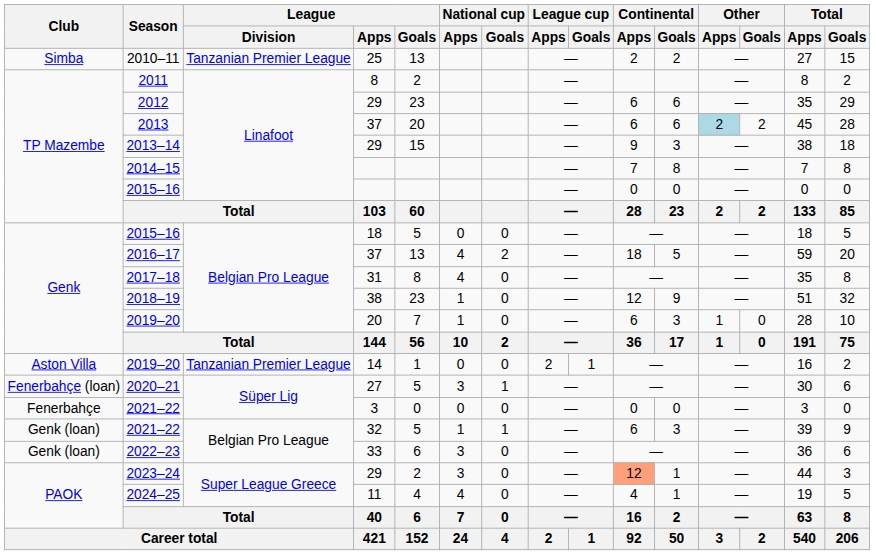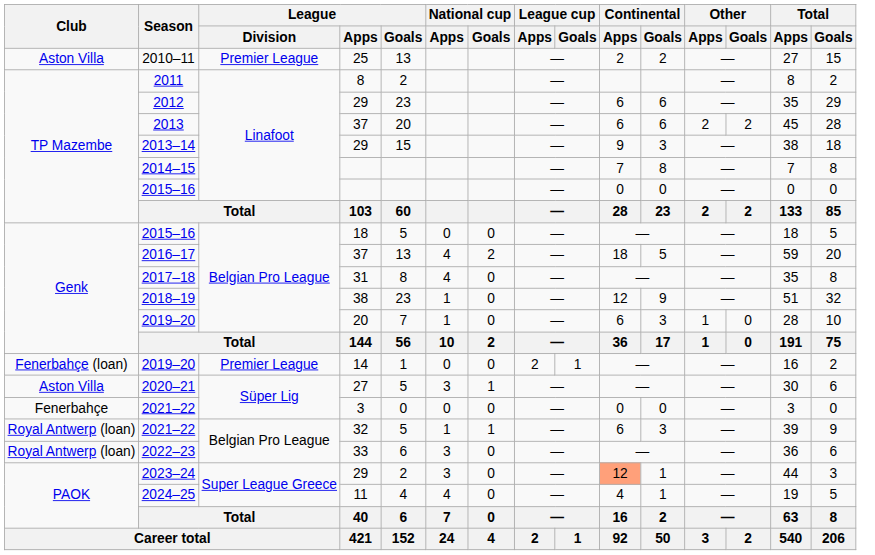 <table class="wikitable" style="text-align: center">
 <tr>
 <th rowspan="2">Club</th>
 <th rowspan="2">Season</th>
 <th colspan="3">League</th>
 <th colspan="2">National cup</th>
 <th colspan="2">League cup</th>
 <th colspan="2">Continental</th>
 <th colspan="2">Other</th>
 <th colspan="2">Total</th>
 </tr>
 <tr>
 <th>Division</th>
 <th>Apps</th>
 <th>Goals</th>
 <th>Apps</th>
 <th>Goals</th>
 <th>Apps</th>
 <th>Goals</th>
 <th>Apps</th>
 <th>Goals</th>
 <th>Apps</th>
 <th>Goals</th>
 <th>Apps</th>
 <th>Goals</th>
 </tr>
 <tr>
-<td><a href='#'>Simba</a></td>
+<td><a href='#'>Aston Villa</a></td>
 <td>2010–11</td>
-<td><a href='#'>Tanzanian Premier League</a></td>
+<td><a href='#'>Premier League</a></td>
 <td>25</td>
 <td>13</td>
 <td></td>
 <td></td>
 <td colspan="2">—</td>
 <td>2</td>
 <td>2</td>
 <td colspan="2">—</td>
 <td>27</td>
 <td>15</td>
 </tr>
 <tr>
 <td rowspan="7"><a href='#'>TP Mazembe</a></td>
 <td><a href='#'>2011</a></td>
 <td rowspan="6"><a href='#'>Linafoot</a></td>
 <td>8</td>
 <td>2</td>
 <td></td>
 <td></td>
 <td colspan="2">—</td>
 <td></td>
 <td></td>
 <td colspan="2">—</td>
 <td>8</td>
 <td>2</td>
 </tr>
 <tr>
 <td><a href='#'>2012</a></td>
 <td>29</td>
 <td>23</td>
 <td></td>
 <td></td>
 <td colspan="2">—</td>
 <td>6</td>
 <td>6</td>
 <td colspan="2">—</td>
 <td>35</td>
 <td>29</td>
 </tr>
 <tr>
 <td><a href='#'>2013</a></td>
 <td>37</td>
 <td>20</td>
 <td></td>
 <td></td>
 <td colspan="2">—</td>
 <td>6</td>
 <td>6</td>
-<td style="background: lightblue;">2</td>
+<td>2</td>
 <td>2</td>
 <td>45</td>
 <td>28</td>
 </tr>
 <tr>
 <td><a href='#'>2013–14</a></td>
 <td>29</td>
 <td>15</td>
 <td></td>
 <td></td>
 <td colspan="2">—</td>
 <td>9</td>
 <td>3</td>
 <td colspan="2">—</td>
 <td>38</td>
 <td>18</td>
 </tr>
 <tr>
 <td><a href='#'>2014–15</a></td>
 <td></td>
 <td></td>
 <td></td>
 <td></td>
 <td colspan="2">—</td>
 <td>7</td>
 <td>8</td>
 <td colspan="2">—</td>
 <td>7</td>
 <td>8</td>
 </tr>
 <tr>
 <td><a href='#'>2015–16</a></td>
 <td></td>
 <td></td>
 <td></td>
 <td></td>
 <td colspan="2">—</td>
 <td>0</td>
 <td>0</td>
 <td colspan="2">—</td>
 <td>0</td>
 <td>0</td>
 </tr>
 <tr>
 <th colspan="2">Total</th>
 <th>103</th>
 <th>60</th>
 <th></th>
 <th></th>
 <th colspan="2">—</th>
 <th>28</th>
 <th>23</th>
 <th>2</th>
 <th>2</th>
 <th>133</th>
 <th>85</th>
 </tr>
 <tr>
 <td rowspan="6"><a href='#'>Genk</a></td>
 <td><a href='#'>2015–16</a></td>
 <td rowspan="5"><a href='#'>Belgian Pro League</a></td>
 <td>18</td>
 <td>5</td>
 <td>0</td>
 <td>0</td>
 <td colspan="2">—</td>
 <td colspan="2">—</td>
 <td colspan="2">—</td>
 <td>18</td>
 <td>5</td>
 </tr>
 <tr>
 <td><a href='#'>2016–17</a></td>
 <td>37</td>
 <td>13</td>
 <td>4</td>
 <td>2</td>
 <td colspan="2">—</td>
 <td>18</td>
 <td>5</td>
 <td colspan="2">—</td>
 <td>59</td>
 <td>20</td>
 </tr>
 <tr>
 <td><a href='#'>2017–18</a></td>
 <td>31</td>
 <td>8</td>
 <td>4</td>
 <td>0</td>
 <td colspan="2">—</td>
 <td colspan="2">—</td>
 <td colspan="2">—</td>
 <td>35</td>
 <td>8</td>
 </tr>
 <tr>
 <td><a href='#'>2018–19</a></td>
 <td>38</td>
 <td>23</td>
 <td>1</td>
 <td>0</td>
 <td colspan="2">—</td>
 <td>12</td>
 <td>9</td>
 <td colspan="2">—</td>
 <td>51</td>
 <td>32</td>
 </tr>
 <tr>
 <td><a href='#'>2019–20</a></td>
 <td>20</td>
 <td>7</td>
 <td>1</td>
 <td>0</td>
 <td colspan="2">—</td>
 <td>6</td>
 <td>3</td>
 <td>1</td>
 <td>0</td>
 <td>28</td>
 <td>10</td>
 </tr>
 <tr>
 <th colspan="2">Total</th>
 <th>144</th>
 <th>56</th>
 <th>10</th>
 <th>2</th>
 <th colspan="2">—</th>
 <th>36</th>
 <th>17</th>
 <th>1</th>
 <th>0</th>
 <th>191</th>
 <th>75</th>
 </tr>
 <tr>
-<td><a href='#'>Aston Villa</a></td>
+<td><a href='#'>Fenerbahçe</a> (loan)</td>
 <td><a href='#'>2019–20</a></td>
-<td><a href='#'>Tanzanian Premier League</a></td>
+<td><a href='#'>Premier League</a></td>
 <td>14</td>
 <td>1</td>
 <td>0</td>
 <td>0</td>
 <td>2</td>
 <td>1</td>
 <td colspan="2">—</td>
 <td colspan="2">—</td>
 <td>16</td>
 <td>2</td>
 </tr>
 <tr>
-<td><a href='#'>Fenerbahçe</a> (loan)</td>
+<td><a href='#'>Aston Villa</a></td>
 <td><a href='#'>2020–21</a></td>
 <td rowspan="2"><a href='#'>Süper Lig</a></td>
 <td>27</td>
 <td>5</td>
 <td>3</td>
 <td>1</td>
 <td colspan="2">—</td>
 <td colspan="2">—</td>
 <td colspan="2">—</td>
 <td>30</td>
 <td>6</td>
 </tr>
 <tr>
 <td>Fenerbahçe</td>
 <td><a href='#'>2021–22</a></td>
 <td>3</td>
 <td>0</td>
 <td>0</td>
 <td>0</td>
 <td colspan="2">—</td>
 <td>0</td>
 <td>0</td>
 <td colspan="2">—</td>
 <td>3</td>
 <td>0</td>
 </tr>
 <tr>
-<td>Genk (loan)</td>
+<td><a href='#'>Royal Antwerp</a> (loan)</td>
 <td><a href='#'>2021–22</a></td>
 <td rowspan="2">Belgian Pro League</td>
 <td>32</td>
 <td>5</td>
 <td>1</td>
 <td>1</td>
 <td colspan="2">—</td>
 <td>6</td>
 <td>3</td>
 <td colspan="2">—</td>
 <td>39</td>
 <td>9</td>
 </tr>
 <tr>
-<td>Genk (loan)</td>
+<td><a href='#'>Royal Antwerp</a> (loan)</td>
 <td><a href='#'>2022–23</a></td>
 <td>33</td>
 <td>6</td>
 <td>3</td>
 <td>0</td>
 <td colspan="2">—</td>
 <td colspan="2">—</td>
 <td colspan="2">—</td>
 <td>36</td>
 <td>6</td>
 </tr>
 <tr>
 <td rowspan="3"><a href='#'>PAOK</a></td>
 <td><a href='#'>2023–24</a></td>
 <td rowspan="2"><a href='#'>Super League Greece</a></td>
 <td>29</td>
 <td>2</td>
 <td>3</td>
 <td>0</td>
 <td colspan="2">—</td>
 <td style="background: lightsalmon;">12</td>
 <td>1</td>
 <td colspan="2">—</td>
 <td>44</td>
 <td>3</td>
 </tr>
 <tr>
 <td><a href='#'>2024–25</a></td>
 <td>11</td>
 <td>4</td>
 <td>4</td>
 <td>0</td>
 <td colspan="2">—</td>
 <td>4</td>
 <td>1</td>
 <td colspan="2">—</td>
 <td>19</td>
 <td>5</td>
 </tr>
 <tr>
 <th colspan="2">Total</th>
 <th>40</th>
 <th>6</th>
 <th>7</th>
 <th>0</th>
 <th colspan="2">—</th>
 <th>16</th>
 <th>2</th>
 <th colspan="2">—</th>
 <th>63</th>
 <th>8</th>
 </tr>
 <tr>
 <th colspan="3">Career total</th>
 <th>421</th>
 <th>152</th>
 <th>24</th>
 <th>4</th>
 <th>2</th>
 <th>1</th>
 <th>92</th>
 <th>50</th>
 <th>3</th>
 <th>2</th>
 <th>540</th>
 <th>206</th>
 </tr>
 </table>
